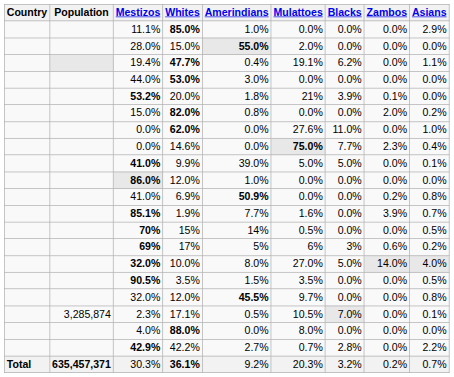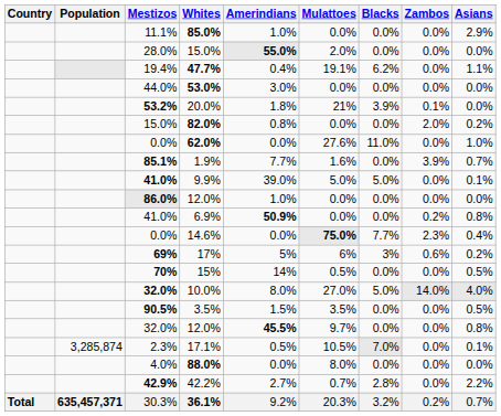 <table class="wikitable sortable" style="text-align: right">
 <tr style="background:#e8e8e8;">
 <th>Country</th>
 <th>Population</th>
 <th><a href='#'>Mestizos</a></th>
 <th><a href='#'>Whites</a></th>
 <th><a href='#'>Amerindians</a></th>
 <th><a href='#'>Mulattoes</a></th>
 <th><a href='#'>Blacks</a></th>
 <th><a href='#'>Zambos</a></th>
 <th><a href='#'>Asians</a></th>
 </tr>
 <tr>
 <td style="text-align:left;"> </td>
 <td></td>
 <td>11.1%</td>
 <td><strong>85.0%</strong></td>
 <td>1.0%</td>
 <td>0.0%</td>
 <td>0.0%</td>
 <td>0.0%</td>
 <td>2.9%</td>
 </tr>
 <tr>
 <td style="text-align:left;"></td>
 <td></td>
 <td>28.0%</td>
 <td>15.0%</td>
 <td style="background:#E8E8E8"><strong>55.0%</strong></td>
 <td>2.0%</td>
 <td>0.0%</td>
 <td>0.0%</td>
 <td>0.0%</td>
 </tr>
 <tr>
 <td style="text-align:left;"></td>
 <td style="background:#E8E8E8"></td>
 <td>19.4%</td>
 <td><strong>47.7%</strong></td>
 <td>0.4%</td>
 <td>19.1%</td>
 <td>6.2%</td>
 <td>0.0%</td>
 <td>1.1%</td>
 </tr>
 <tr>
 <td style="text-align:left;"></td>
 <td></td>
 <td>44.0%</td>
 <td><strong>53.0%</strong></td>
 <td>3.0%</td>
 <td>0.0%</td>
 <td>0.0%</td>
 <td>0.0%</td>
 <td>0.0%</td>
 </tr>
 <tr>
 <td style="text-align:left;"></td>
 <td></td>
 <td><strong>53.2%</strong></td>
 <td>20.0%</td>
 <td>1.8%</td>
 <td>21%</td>
 <td>3.9%</td>
 <td>0.1%</td>
 <td>0.0%</td>
 </tr>
 <tr>
 <td style="text-align:left;"></td>
 <td></td>
 <td>15.0%</td>
 <td><strong>82.0%</strong></td>
 <td>0.8%</td>
 <td>0.0%</td>
 <td>0.0%</td>
 <td>2.0%</td>
 <td>0.2%</td>
 </tr>
 <tr>
 <td style="text-align:left;"></td>
 <td></td>
 <td>0.0%</td>
 <td><strong>62.0%</strong></td>
 <td>0.0%</td>
 <td>27.6%</td>
 <td>11.0%</td>
 <td>0.0%</td>
 <td>1.0%</td>
 </tr>
 <tr>
 <td style="text-align:left;"></td>
 <td></td>
+<td><strong>85.1%</strong></td>
+<td>1.9%</td>
+<td>7.7%</td>
+<td>1.6%</td>
 <td>0.0%</td>
-<td>14.6%</td>
-<td>0.0%</td>
-<td style="background:#E8E8E8"><strong>75.0%</strong></td>
-<td>7.7%</td>
-<td>2.3%</td>
-<td>0.4%</td>
+<td>3.9%</td>
+<td>0.7%</td>
 </tr>
 <tr>
 <td style="text-align:left;"></td>
 <td></td>
 <td><strong>41.0%</strong></td>
 <td>9.9%</td>
 <td>39.0%</td>
 <td>5.0%</td>
 <td>5.0%</td>
 <td>0.0%</td>
 <td>0.1%</td>
 </tr>
 <tr>
 <td style="text-align:left;"></td>
 <td></td>
 <td style="background:#E8E8E8"><strong>86.0%</strong></td>
 <td>12.0%</td>
 <td>1.0%</td>
 <td>0.0%</td>
 <td>0.0%</td>
 <td>0.0%</td>
 <td>0.0%</td>
 </tr>
 <tr>
 <td style="text-align:left;"></td>
 <td></td>
 <td>41.0%</td>
 <td>6.9%</td>
 <td><strong>50.9%</strong></td>
 <td>0.0%</td>
 <td>0.0%</td>
 <td>0.2%</td>
 <td>0.8%</td>
 </tr>
 <tr>
 <td style="text-align:left;"></td>
 <td></td>
-<td><strong>85.1%</strong></td>
-<td>1.9%</td>
+<td>0.0%</td>
+<td>14.6%</td>
+<td>0.0%</td>
+<td style="background:#E8E8E8"><strong>75.0%</strong></td>
 <td>7.7%</td>
-<td>1.6%</td>
-<td>0.0%</td>
-<td>3.9%</td>
-<td>0.7%</td>
+<td>2.3%</td>
+<td>0.4%</td>
+</tr>
+<tr>
+<td style="text-align:left;"></td>
+<td></td>
+<td><strong>69%</strong></td>
+<td>17%</td>
+<td>5%</td>
+<td>6%</td>
+<td>3%</td>
+<td>0.6%</td>
+<td>0.2%</td>
 </tr>
 <tr>
 <td style="text-align:left;"></td>
 <td></td>
 <td><strong>70%</strong></td>
 <td>15%</td>
 <td>14%</td>
 <td>0.5%</td>
 <td>0.0%</td>
 <td>0.0%</td>
 <td>0.5%</td>
-</tr>
-<tr>
-<td style="text-align:left;"></td>
-<td></td>
-<td><strong>69%</strong></td>
-<td>17%</td>
-<td>5%</td>
-<td>6%</td>
-<td>3%</td>
-<td>0.6%</td>
-<td>0.2%</td>
 </tr>
 <tr>
 <td style="text-align:left;"></td>
 <td></td>
 <td><strong>32.0%</strong></td>
 <td>10.0%</td>
 <td>8.0%</td>
 <td>27.0%</td>
 <td>5.0%</td>
 <td style="background:#E8E8E8">14.0%</td>
 <td style="background:#E8E8E8">4.0%</td>
 </tr>
 <tr>
 <td style="text-align:left;"></td>
 <td></td>
 <td><strong>90.5%</strong></td>
 <td>3.5%</td>
 <td>1.5%</td>
 <td>3.5%</td>
 <td>0.0%</td>
 <td>0.0%</td>
 <td>0.5%</td>
 </tr>
 <tr>
 <td style="text-align:left;"></td>
 <td></td>
 <td>32.0%</td>
 <td>12.0%</td>
 <td><strong>45.5%</strong></td>
 <td>9.7%</td>
 <td>0.0%</td>
 <td>0.0%</td>
 <td>0.8%</td>
 </tr>
 <tr>
 <td style="text-align:left;"></td>
 <td>3,285,874</td>
 <td>2.3%</td>
 <td>17.1%</td>
 <td>0.5%</td>
 <td>10.5%</td>
 <td style="background:#E8E8E8">7.0%</td>
 <td>0.0%</td>
 <td>0.1%</td>
 </tr>
 <tr>
 <td style="text-align:left;"></td>
 <td></td>
 <td>4.0%</td>
 <td><strong>88.0%</strong></td>
 <td>0.0%</td>
 <td>8.0%</td>
 <td>0.0%</td>
 <td>0.0%</td>
 <td>0.0%</td>
 </tr>
 <tr>
 <td style="text-align:left;"></td>
 <td></td>
 <td><strong>42.9%</strong></td>
 <td>42.2%</td>
 <td>2.7%</td>
 <td>0.7%</td>
 <td>2.8%</td>
 <td>0.0%</td>
 <td>2.2%</td>
 </tr>
 <tr class="sortbottom"  style="text-align:right; background:#f2f2f2;">
 <td style="text-align:left;"><strong>Total</strong></td>
 <td><strong>635,457,371</strong></td>
 <td>30.3%</td>
 <td><strong>36.1%</strong></td>
 <td>9.2%</td>
 <td>20.3%</td>
 <td>3.2%</td>
 <td>0.2%</td>
 <td>0.7%</td>
 </tr>
 </table>
